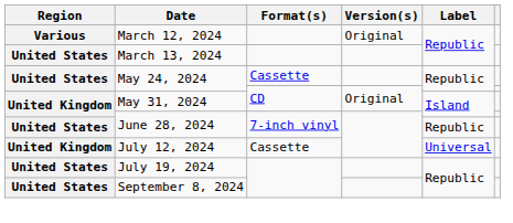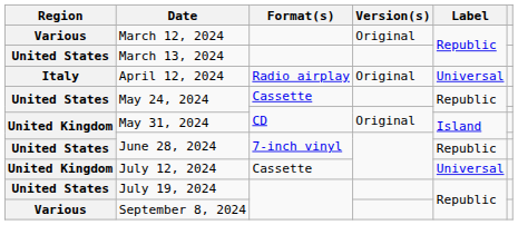 <table class="wikitable plainrowheaders">
 <tr>
 <th scope="col">Region</th>
 <th scope="col">Date</th>
 <th scope="col">Format(s)</th>
 <th scope="col">Version(s)</th>
 <th scope="col">Label</th>
 <th scope="col"></th>
 </tr>
 <tr>
 <th scope="row">Various</th>
 <td>March 12, 2024</td>
 <td></td>
 <td>Original</td>
 <td rowspan="2"><a href='#'>Republic</a></td>
 <td align="center"></td>
 </tr>
 <tr>
 <th scope="row">United States</th>
 <td>March 13, 2024</td>
 <td></td>
 <td></td>
+<td align="center"></td>
+</tr>
+<tr>
+<th scope="row">Italy</th>
+<td>April 12, 2024</td>
+<td><a href='#'>Radio airplay</a></td>
+<td>Original</td>
+<td><a href='#'>Universal</a></td>
 <td align="center"></td>
 </tr>
 <tr>
 <th rowspan="2" scope="row">United States</th>
 <td rowspan="2">May 24, 2024</td>
 <td><a href='#'>Cassette</a></td>
 <td></td>
 <td rowspan="2">Republic</td>
 <td align="center"></td>
 </tr>
 <tr>
 <td rowspan="2"><a href='#'>CD</a></td>
 <td rowspan="2">Original</td>
 <td align="center"></td>
 </tr>
 <tr>
 <th rowspan="2" scope="row">United Kingdom</th>
 <td>May 31, 2024</td>
 <td rowspan="2"><a href='#'>Island</a></td>
 <td align="center"></td>
 </tr>
 <tr>
 <td rowspan="2">June 28, 2024</td>
 <td rowspan="2"><a href='#'>7-inch vinyl</a></td>
 <td rowspan="3"></td>
 <td align="center"></td>
 </tr>
 <tr>
 <th scope="row">United States</th>
 <td>Republic</td>
 <td align="center"></td>
 </tr>
 <tr>
 <th scope="row">United Kingdom</th>
 <td>July 12, 2024</td>
 <td>Cassette</td>
 <td><a href='#'>Universal</a></td>
 <td align="center"></td>
 </tr>
 <tr>
 <th scope="row">United States</th>
 <td>July 19, 2024</td>
 <td rowspan="2"></td>
 <td></td>
 <td rowspan="2">Republic</td>
 <td align="center"></td>
 </tr>
 <tr>
-<th scope="row">United States</th>
+<th scope="row">Various</th>
 <td>September 8, 2024</td>
 <td></td>
 <td align="center"></td>
 </tr>
 </table>
